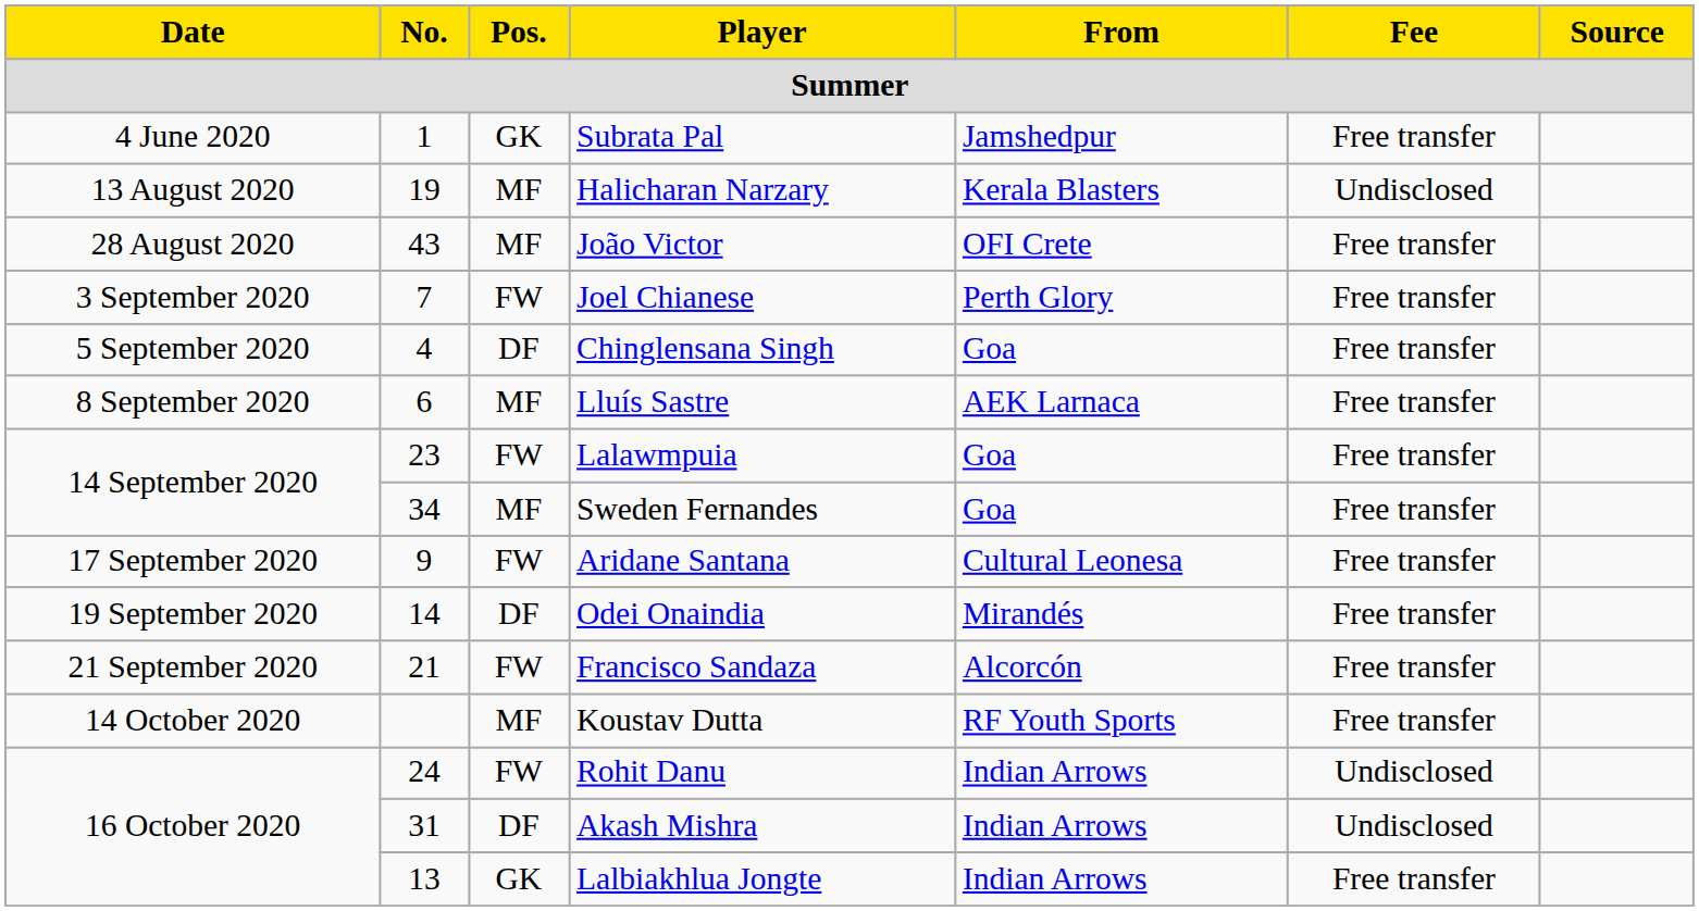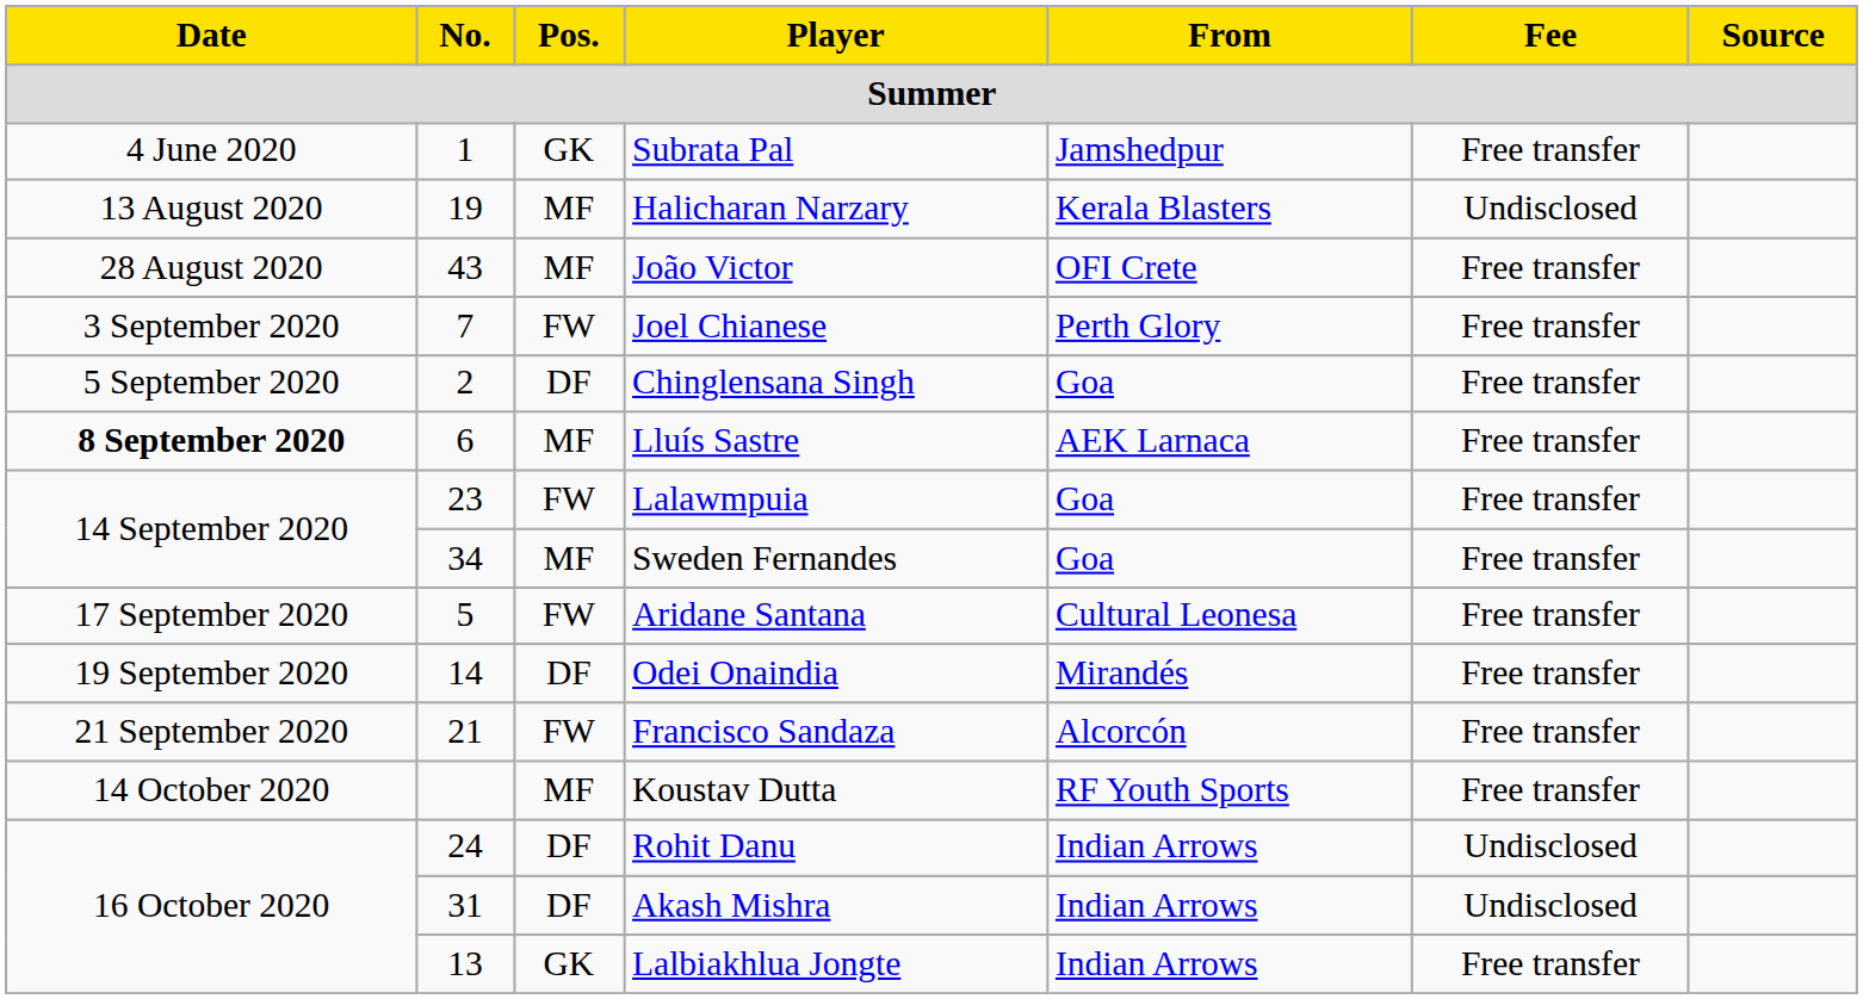 <table class="wikitable" style="text-align:center; font-size:90%; width:60%">
 <tr>
 <th style="background:#FDE100; color:#000000; text-align:center;">Date</th>
 <th style="background:#FDE100; color:#000000; text-align:center;">No.</th>
 <th style="background:#FDE100; color:#000000; text-align:center;">Pos.</th>
 <th style="background:#FDE100; color:#000000; text-align:center;">Player</th>
 <th style="background:#FDE100; color:#000000; text-align:center;">From</th>
 <th style="background:#FDE100; color:#000000; text-align:center;">Fee</th>
 <th style="background:#FDE100; color:#000000; text-align:center;">Source</th>
 </tr>
 <tr>
 <th colspan=8 style=background:#dcdcdc>Summer</th>
 </tr>
 <tr>
 <td>4 June 2020</td>
 <td>1</td>
 <td>GK</td>
 <td align="left"> <a href='#'>Subrata Pal</a></td>
 <td align="left"> <a href='#'>Jamshedpur</a></td>
 <td>Free transfer</td>
 <td></td>
 </tr>
 <tr>
 <td>13 August 2020</td>
 <td>19</td>
 <td>MF</td>
 <td align="left"> <a href='#'>Halicharan Narzary</a></td>
 <td align="left"> <a href='#'>Kerala Blasters</a></td>
 <td>Undisclosed</td>
 <td></td>
 </tr>
 <tr>
 <td>28 August 2020</td>
 <td>43</td>
 <td>MF</td>
 <td align="left"> <a href='#'>João Victor</a></td>
 <td align="left"> <a href='#'>OFI Crete</a></td>
 <td>Free transfer</td>
 <td></td>
 </tr>
 <tr>
 <td>3 September 2020</td>
 <td>7</td>
 <td>FW</td>
 <td align="left"> <a href='#'>Joel Chianese</a></td>
 <td align="left"> <a href='#'>Perth Glory</a></td>
 <td>Free transfer</td>
 <td></td>
 </tr>
 <tr>
 <td>5 September 2020</td>
-<td>4</td>
+<td>2</td>
 <td>DF</td>
 <td align="left"> <a href='#'>Chinglensana Singh</a></td>
 <td align="left"> <a href='#'>Goa</a></td>
 <td>Free transfer</td>
 <td></td>
 </tr>
 <tr>
-<td>8 September 2020</td>
+<td><strong>8 September 2020</strong></td>
 <td>6</td>
 <td>MF</td>
 <td align="left"> <a href='#'>Lluís Sastre</a></td>
 <td align="left"> <a href='#'>AEK Larnaca</a></td>
 <td>Free transfer</td>
 <td></td>
 </tr>
 <tr>
 <td rowspan=2>14 September 2020</td>
 <td>23</td>
 <td>FW</td>
 <td align="left"> <a href='#'>Lalawmpuia</a></td>
 <td align="left"> <a href='#'>Goa</a></td>
 <td>Free transfer</td>
 <td></td>
 </tr>
 <tr>
 <td>34</td>
 <td>MF</td>
 <td align="left"> Sweden Fernandes</td>
 <td align="left"> <a href='#'>Goa</a></td>
 <td>Free transfer</td>
 <td></td>
 </tr>
 <tr>
 <td>17 September 2020</td>
-<td>9</td>
+<td>5</td>
 <td>FW</td>
 <td align="left"> <a href='#'>Aridane Santana</a></td>
 <td align="left"> <a href='#'>Cultural Leonesa</a></td>
 <td>Free transfer</td>
 <td></td>
 </tr>
 <tr>
 <td>19 September 2020</td>
 <td>14</td>
 <td>DF</td>
 <td align="left"> <a href='#'>Odei Onaindia</a></td>
 <td align="left"> <a href='#'>Mirandés</a></td>
 <td>Free transfer</td>
 <td></td>
 </tr>
 <tr>
 <td>21 September 2020</td>
 <td>21</td>
 <td>FW</td>
 <td align="left"> <a href='#'>Francisco Sandaza</a></td>
 <td align="left"> <a href='#'>Alcorcón</a></td>
 <td>Free transfer</td>
 <td></td>
 </tr>
 <tr>
 <td>14 October 2020</td>
 <td></td>
 <td>MF</td>
 <td align="left"> Koustav Dutta</td>
 <td align="left"> <a href='#'>RF Youth Sports</a></td>
 <td>Free transfer</td>
 <td></td>
 </tr>
 <tr>
 <td rowspan=3>16 October 2020</td>
 <td>24</td>
-<td>FW</td>
+<td>DF</td>
 <td align="left"> <a href='#'>Rohit Danu</a></td>
 <td align="left"> <a href='#'>Indian Arrows</a></td>
 <td>Undisclosed</td>
 <td></td>
 </tr>
 <tr>
 <td>31</td>
 <td>DF</td>
 <td align="left"> <a href='#'>Akash Mishra</a></td>
 <td align="left"> <a href='#'>Indian Arrows</a></td>
 <td>Undisclosed</td>
 <td></td>
 </tr>
 <tr>
 <td>13</td>
 <td>GK</td>
 <td align="left"> <a href='#'>Lalbiakhlua Jongte</a></td>
 <td align="left"> <a href='#'>Indian Arrows</a></td>
 <td>Free transfer</td>
 <td></td>
 </tr>
 </table>
